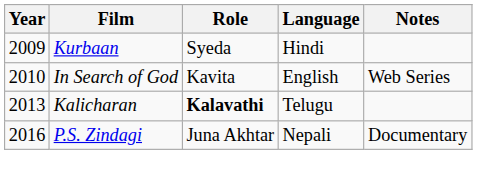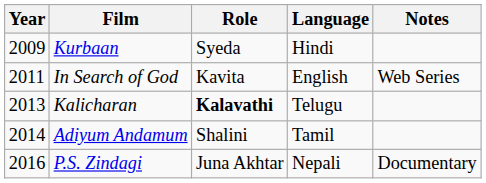 <table class="wikitable sortable">
 <tr>
 <th>Year</th>
 <th>Film</th>
 <th>Role</th>
 <th>Language</th>
 <th>Notes</th>
 </tr>
 <tr>
 <td>2009</td>
 <td><em><a href='#'>Kurbaan</a></em></td>
 <td>Syeda</td>
 <td>Hindi</td>
 <td></td>
 </tr>
 <tr>
-<td>2010</td>
+<td>2011</td>
 <td><em>In Search of God</em></td>
 <td>Kavita</td>
 <td>English</td>
 <td>Web Series</td>
 </tr>
 <tr>
 <td>2013</td>
 <td><em>Kalicharan</em></td>
 <td><strong>Kalavathi</strong></td>
 <td>Telugu</td>
 <td></td>
 </tr>
 <tr>
+<td>2014</td>
+<td><em><a href='#'>Adiyum Andamum</a></em></td>
+<td>Shalini</td>
+<td>Tamil</td>
+<td></td>
+</tr>
+<tr>
 <td>2016</td>
 <td><em><a href='#'>P.S. Zindagi</a></em></td>
 <td>Juna Akhtar</td>
 <td>Nepali</td>
 <td>Documentary</td>
 </tr>
 </table>
